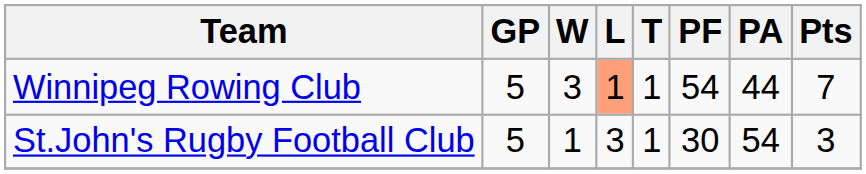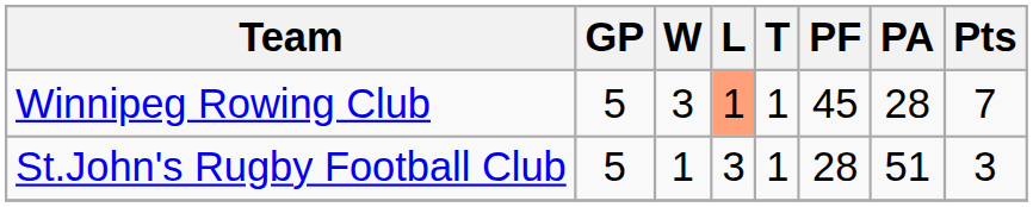 <table class="wikitable">
 <tr>
 <th>Team</th>
 <th>GP</th>
 <th>W</th>
 <th>L</th>
 <th>T</th>
 <th>PF</th>
 <th>PA</th>
 <th>Pts</th>
 </tr>
 <tr align="center">
 <td align="left"><a href='#'>Winnipeg Rowing Club</a></td>
 <td>5</td>
 <td>3</td>
 <td style="background: lightsalmon;">1</td>
 <td>1</td>
-<td>54</td>
-<td>44</td>
+<td>45</td>
+<td>28</td>
 <td>7</td>
 </tr>
 <tr align="center">
 <td align="left"><a href='#'>St.John's Rugby Football Club</a></td>
 <td>5</td>
 <td>1</td>
 <td>3</td>
 <td>1</td>
-<td>30</td>
-<td>54</td>
+<td>28</td>
+<td>51</td>
 <td>3</td>
 </tr>
 <tr align="center">
 </tr>
 </table>
